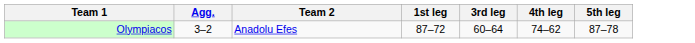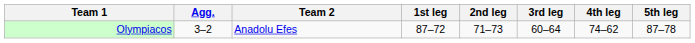 <table class=wikitable style="text-align:center">
 <tr>
 <th width=250>Team 1</th>
 <th width=80><a href='#'>Agg.</a></th>
 <th width=250>Team 2</th>
 <th width=80>1st leg</th>
+<th width=80>2nd leg</th>
 <th width=80>3rd leg</th>
 <th width=80>4th leg</th>
 <th width=80>5th leg</th>
 </tr>
 <tr>
 <td style="background: #ccffcc;" align=right><a href='#'>Olympiacos</a> </td>
 <td>3–2</td>
 <td align=left> <a href='#'>Anadolu Efes</a></td>
 <td>87–72</td>
+<td>71–73</td>
 <td>60–64</td>
 <td>74–62</td>
 <td>87–78</td>
 </tr>
 </table>
